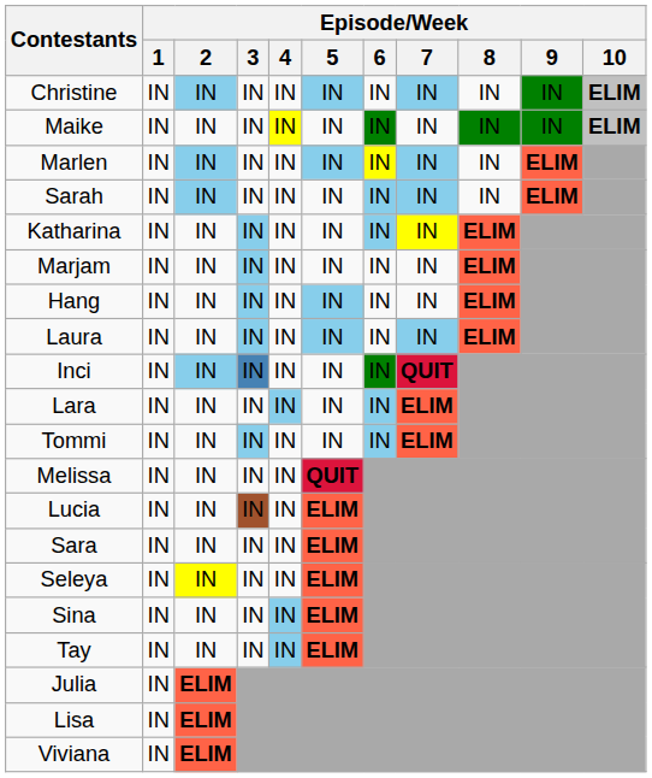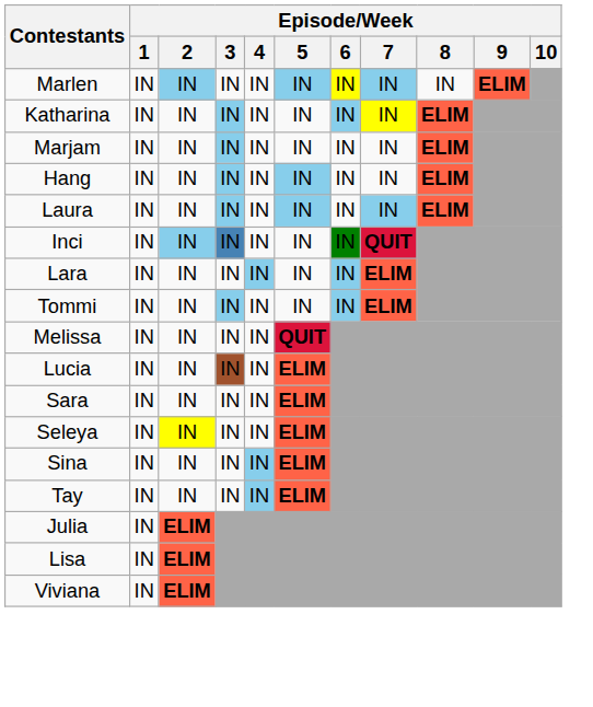 <table class="wikitable" style="text-align:center">
 <tr>
 <th rowspan="2">Contestants</th>
 <th colspan="10">Episode/Week</th>
 </tr>
 <tr>
 <th>1</th>
 <th>2</th>
 <th>3</th>
 <th>4</th>
 <th>5</th>
 <th>6</th>
 <th>7</th>
 <th>8</th>
 <th>9</th>
 <th>10</th>
 </tr>
 <tr>
-<td>Christine</td>
-<td>IN</td>
-<td style="background:skyblue">IN</td>
-<td>IN</td>
-<td>IN</td>
-<td style="background:skyblue">IN</td>
-<td>IN</td>
-<td style="background:skyblue">IN</td>
-<td>IN</td>
-<td style="background:green">IN</td>
-<td style="background:silver"><strong>ELIM</strong></td>
-</tr>
-<tr>
-<td>Maike</td>
-<td>IN</td>
-<td>IN</td>
-<td>IN</td>
-<td style="background:yellow">IN</td>
-<td>IN</td>
-<td style="background:green">IN</td>
-<td>IN</td>
-<td style="background:green">IN</td>
-<td style="background:green">IN</td>
-<td style="background:silver"><strong>ELIM</strong></td>
-</tr>
-<tr>
 <td>Marlen</td>
 <td>IN</td>
 <td style="background:skyblue">IN</td>
 <td>IN</td>
 <td>IN</td>
 <td style="background:skyblue">IN</td>
 <td style="background:yellow">IN</td>
-<td style="background:skyblue">IN</td>
-<td>IN</td>
-<td style="background:tomato"><strong>ELIM</strong></td>
-<td style="background:darkgray"></td>
-</tr>
-<tr>
-<td>Sarah</td>
-<td>IN</td>
-<td style="background:skyblue">IN</td>
-<td>IN</td>
-<td>IN</td>
-<td>IN</td>
-<td style="background:skyblue">IN</td>
 <td style="background:skyblue">IN</td>
 <td>IN</td>
 <td style="background:tomato"><strong>ELIM</strong></td>
 <td style="background:darkgray"></td>
 </tr>
 <tr>
 <td>Katharina</td>
 <td>IN</td>
 <td>IN</td>
 <td style="background:skyblue">IN</td>
 <td>IN</td>
 <td>IN</td>
 <td style="background:skyblue">IN</td>
 <td style="background:yellow">IN</td>
 <td style="background:tomato"><strong>ELIM</strong></td>
 <td colspan="2" style="background:darkgray"></td>
 </tr>
 <tr>
 <td>Marjam</td>
 <td>IN</td>
 <td>IN</td>
 <td style="background:skyblue">IN</td>
 <td>IN</td>
 <td>IN</td>
 <td>IN</td>
 <td>IN</td>
 <td style="background:tomato"><strong>ELIM</strong></td>
 <td colspan="2" rowspan="3" style="background:darkgray"></td>
 </tr>
 <tr>
 <td>Hang</td>
 <td>IN</td>
 <td>IN</td>
 <td style="background:skyblue">IN</td>
 <td>IN</td>
 <td style="background:skyblue">IN</td>
 <td>IN</td>
 <td>IN</td>
 <td style="background:tomato"><strong>ELIM</strong></td>
 </tr>
 <tr>
 <td>Laura</td>
 <td>IN</td>
 <td>IN</td>
 <td style="background:skyblue">IN</td>
 <td>IN</td>
 <td style="background:skyblue">IN</td>
 <td>IN</td>
 <td style="background:skyblue">IN</td>
 <td style="background:tomato"><strong>ELIM</strong></td>
 </tr>
 <tr>
 <td>Inci</td>
 <td>IN</td>
 <td style="background:skyblue">IN</td>
 <td style="background:steelblue">IN</td>
 <td>IN</td>
 <td>IN</td>
 <td style="background:green">IN</td>
 <td style="background:crimson"><strong>QUIT</strong></td>
 <td colspan="3" rowspan="3" style="background:darkgray"></td>
 </tr>
 <tr>
 <td>Lara</td>
 <td>IN</td>
 <td>IN</td>
 <td>IN</td>
 <td style="background:skyblue">IN</td>
 <td>IN</td>
 <td style="background:skyblue">IN</td>
 <td style="background:tomato"><strong>ELIM</strong></td>
 </tr>
 <tr>
 <td>Tommi</td>
 <td>IN</td>
 <td>IN</td>
 <td style="background:skyblue">IN</td>
 <td>IN</td>
 <td>IN</td>
 <td style="background:skyblue">IN</td>
 <td style="background:tomato"><strong>ELIM</strong></td>
 </tr>
 <tr>
 <td>Melissa</td>
 <td>IN</td>
 <td>IN</td>
 <td>IN</td>
 <td>IN</td>
 <td style="background:crimson"><strong>QUIT</strong></td>
 <td colspan="5" rowspan="3" style="background:darkgray"></td>
 </tr>
 <tr>
 <td>Lucia</td>
 <td>IN</td>
 <td>IN</td>
 <td style="background:sienna">IN</td>
 <td>IN</td>
 <td style="background:tomato"><strong>ELIM</strong></td>
 </tr>
 <tr>
 <td>Sara</td>
 <td>IN</td>
 <td>IN</td>
 <td>IN</td>
 <td>IN</td>
 <td style="background:tomato"><strong>ELIM</strong></td>
 </tr>
 <tr>
 <td>Seleya</td>
 <td>IN</td>
 <td style="background:yellow">IN</td>
 <td>IN</td>
 <td>IN</td>
 <td style="background:tomato"><strong>ELIM</strong></td>
 <td colspan="5" rowspan="3" style="background:darkgray"></td>
 </tr>
 <tr>
 <td>Sina</td>
 <td>IN</td>
 <td>IN</td>
 <td>IN</td>
 <td style="background:skyblue">IN</td>
 <td style="background:tomato"><strong>ELIM</strong></td>
 </tr>
 <tr>
 <td>Tay</td>
 <td>IN</td>
 <td>IN</td>
 <td>IN</td>
 <td style="background:skyblue">IN</td>
 <td style="background:tomato"><strong>ELIM</strong></td>
 </tr>
 <tr>
 <td>Julia</td>
 <td>IN</td>
 <td style="background:tomato"><strong>ELIM</strong></td>
 <td colspan="8" rowspan="3" style="background:darkgray"></td>
 </tr>
 <tr>
 <td>Lisa</td>
 <td>IN</td>
 <td style="background:tomato"><strong>ELIM</strong></td>
 </tr>
 <tr>
 <td>Viviana</td>
 <td>IN</td>
 <td style="background:tomato"><strong>ELIM</strong></td>
 </tr>
 </table>
